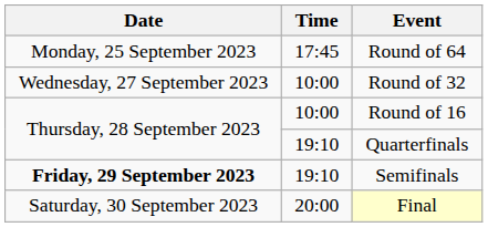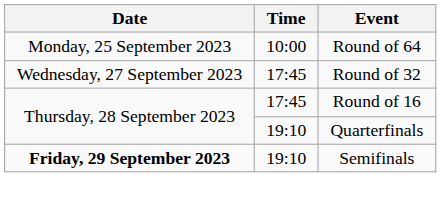 <table class = "wikitable" style="text-align:center;">
 <tr>
 <th width=220>Date</th>
 <th width=50>Time</th>
 <th width=100>Event</th>
 </tr>
 <tr>
 <td>Monday, 25 September 2023</td>
-<td>17:45</td>
+<td>10:00</td>
 <td>Round of 64</td>
 </tr>
 <tr>
 <td>Wednesday, 27 September 2023</td>
-<td>10:00</td>
+<td>17:45</td>
 <td>Round of 32</td>
 </tr>
 <tr>
 <td rowspan=2>Thursday, 28 September 2023</td>
-<td>10:00</td>
+<td>17:45</td>
 <td>Round of 16</td>
 </tr>
 <tr>
 <td>19:10</td>
 <td>Quarterfinals</td>
 </tr>
 <tr>
 <td><strong>Friday, 29 September 2023</strong></td>
 <td>19:10</td>
 <td>Semifinals</td>
 </tr>
-<tr>
-<td>Saturday, 30 September 2023</td>
-<td>20:00</td>
-<td bgcolor=ffffcc>Final</td>
-</tr>
 </table>
